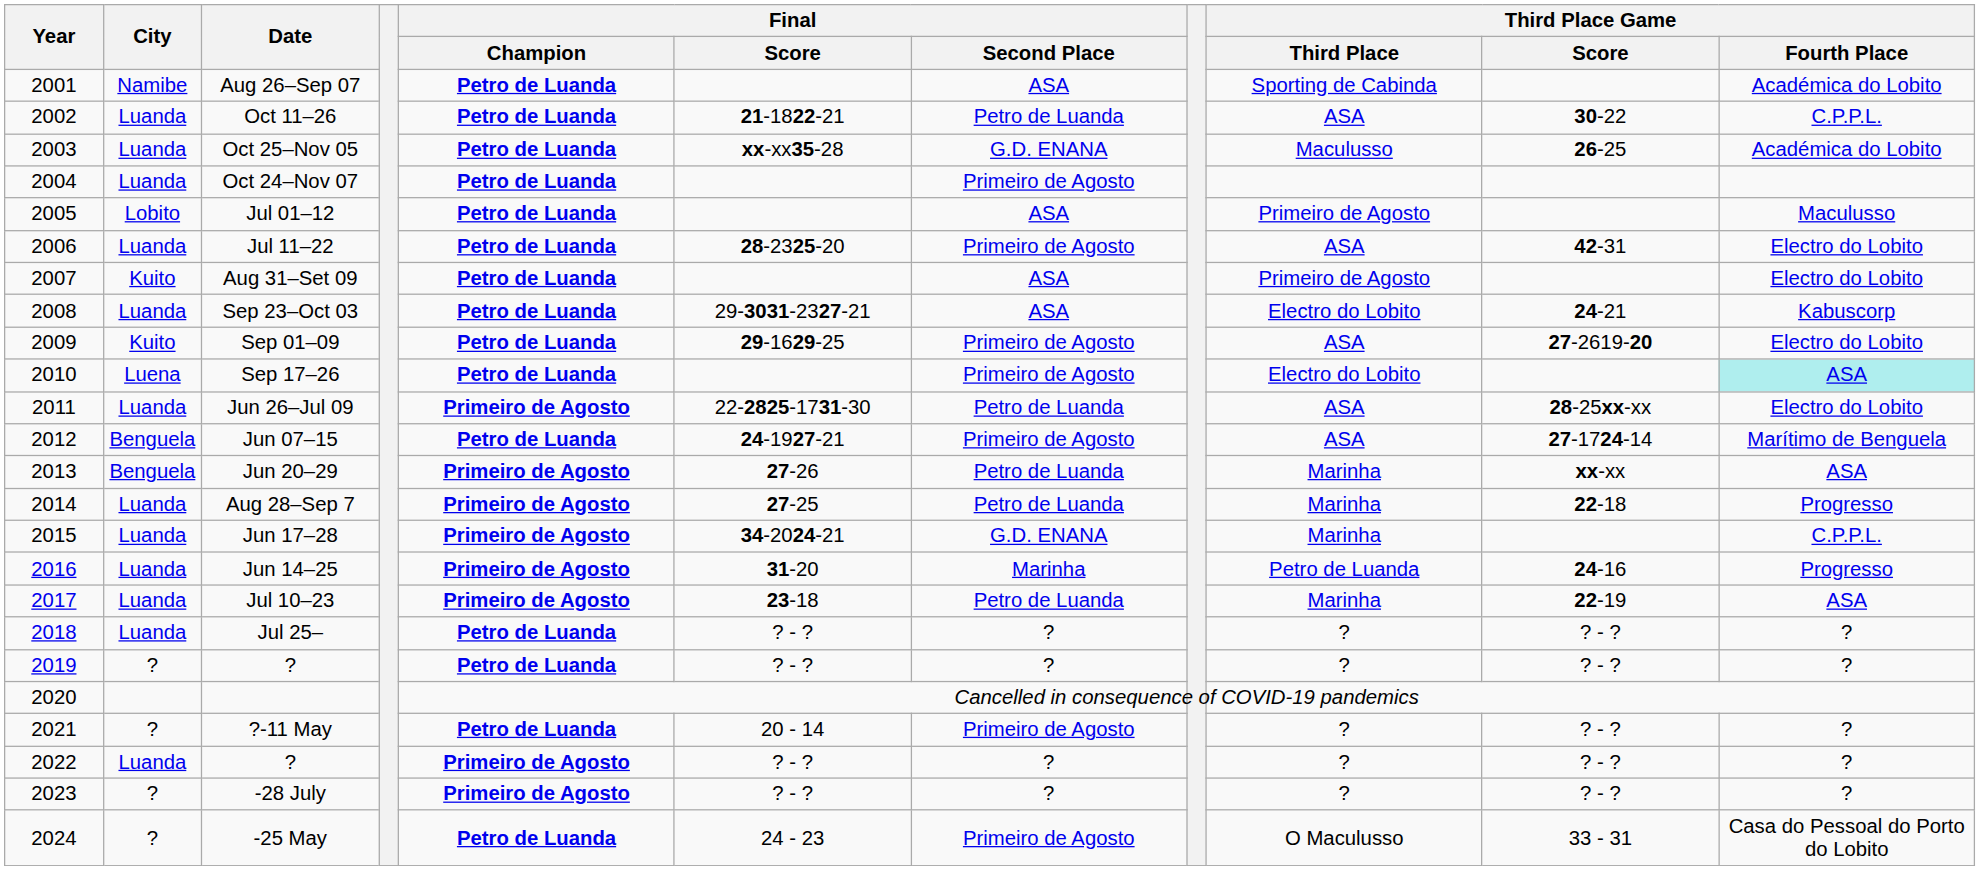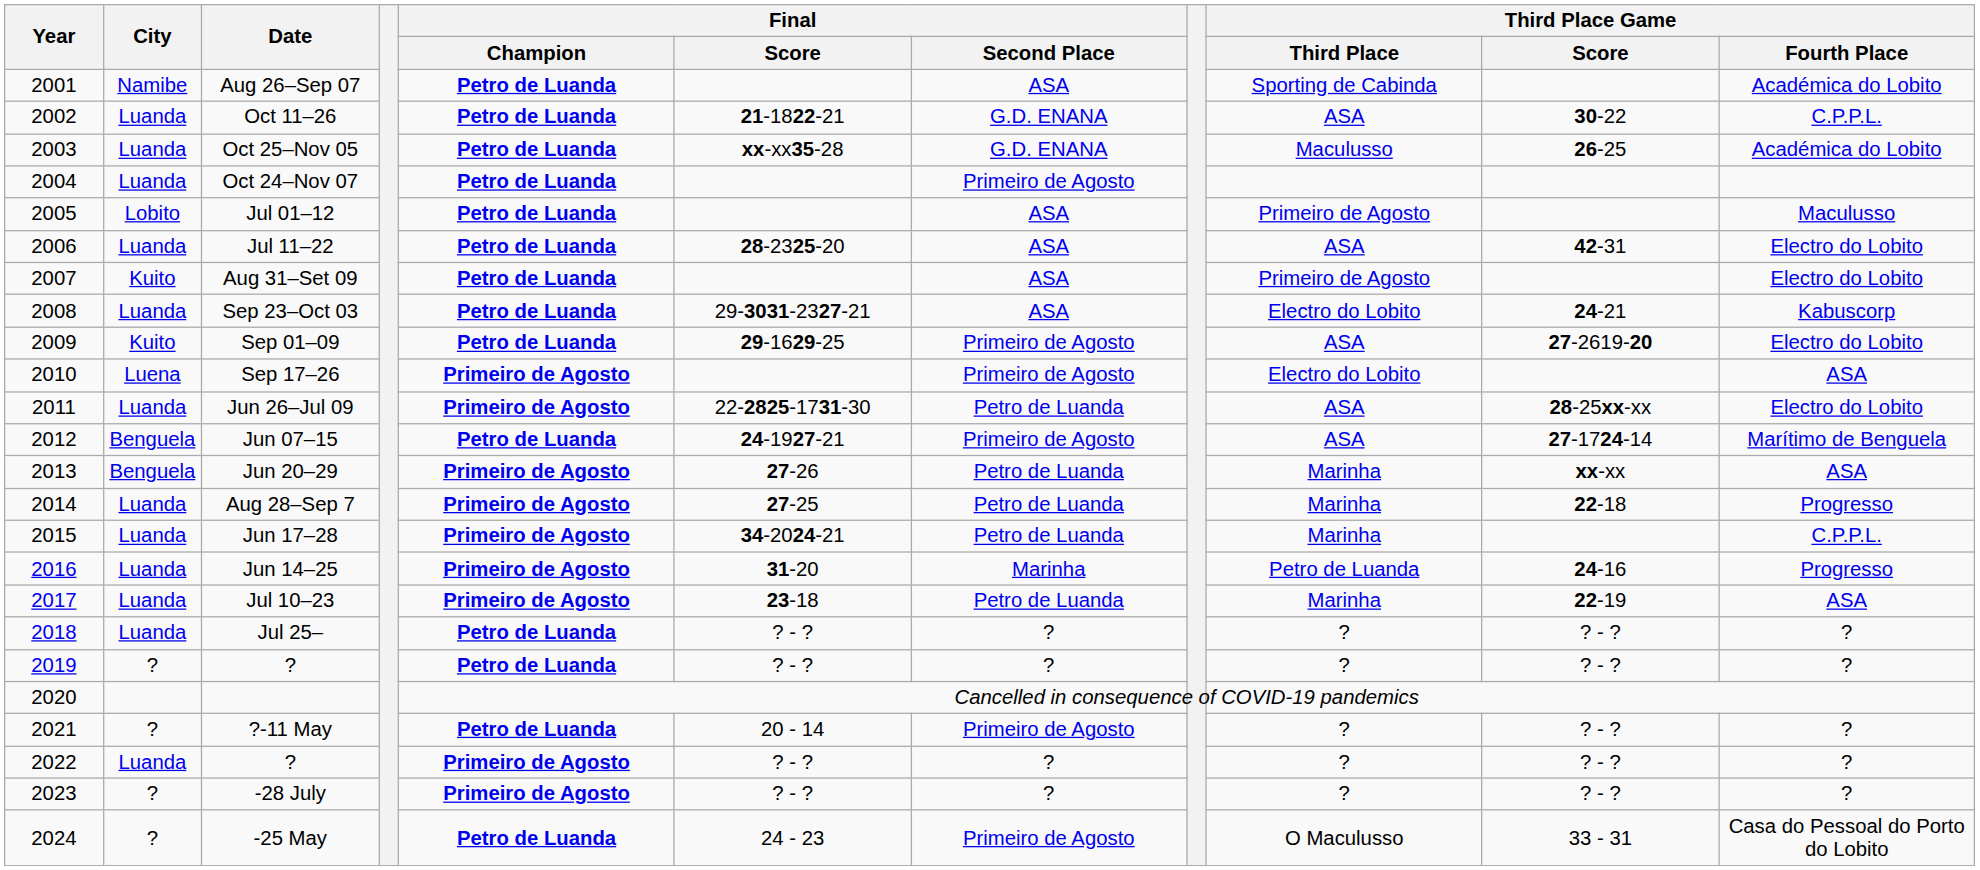 <table class="wikitable" style="width: 98%; text-align: center;">
 <tr>
 <th rowspan=2 width=5%>Year</th>
 <th rowspan=2 width=5%>City</th>
 <th rowspan=2 width=9%>Date</th>
 <th width=1% rowspan=26 bgcolor=ffffff></th>
 <th colspan=3>Final</th>
 <th width=1% rowspan=26 bgcolor=ffffff></th>
 <th colspan=3>Third Place Game</th>
 </tr>
 <tr>
 <th width=14%>Champion</th>
 <th width=12%>Score</th>
 <th width=14%>Second Place</th>
 <th width=14%>Third Place</th>
 <th width=12%>Score</th>
 <th width=14%>Fourth Place</th>
 </tr>
 <tr>
 <td>2001 </td>
 <td><a href='#'>Namibe</a></td>
 <td>Aug 26–Sep 07</td>
 <td><strong><a href='#'>Petro de Luanda</a></strong></td>
 <td></td>
 <td><a href='#'>ASA</a></td>
 <td><a href='#'>Sporting de Cabinda</a></td>
 <td></td>
 <td><a href='#'>Académica do Lobito</a></td>
 </tr>
 <tr>
 <td>2002 </td>
 <td><a href='#'>Luanda</a></td>
 <td>Oct 11–26</td>
 <td><strong><a href='#'>Petro de Luanda</a></strong></td>
 <td><strong>21</strong>-18<strong>22</strong>-21</td>
-<td><a href='#'>Petro de Luanda</a></td>
+<td><a href='#'>G.D. ENANA</a></td>
 <td><a href='#'>ASA</a></td>
 <td><strong>30</strong>-22</td>
 <td><a href='#'>C.P.P.L.</a></td>
 </tr>
 <tr>
 <td>2003 </td>
 <td><a href='#'>Luanda</a></td>
 <td>Oct 25–Nov 05</td>
 <td><strong><a href='#'>Petro de Luanda</a></strong></td>
 <td><strong>xx</strong>-xx<strong>35</strong>-28</td>
 <td><a href='#'>G.D. ENANA</a></td>
 <td><a href='#'>Maculusso</a></td>
 <td><strong>26</strong>-25</td>
 <td><a href='#'>Académica do Lobito</a></td>
 </tr>
 <tr>
 <td>2004 </td>
 <td><a href='#'>Luanda</a></td>
 <td>Oct 24–Nov 07</td>
 <td><strong><a href='#'>Petro de Luanda</a></strong></td>
 <td></td>
 <td><a href='#'>Primeiro de Agosto</a></td>
 <td></td>
 <td></td>
 <td></td>
 </tr>
 <tr>
 <td>2005 </td>
 <td><a href='#'>Lobito</a></td>
 <td>Jul 01–12</td>
 <td><strong><a href='#'>Petro de Luanda</a></strong></td>
 <td></td>
 <td><a href='#'>ASA</a></td>
 <td><a href='#'>Primeiro de Agosto</a></td>
 <td></td>
 <td><a href='#'>Maculusso</a></td>
 </tr>
 <tr>
 <td>2006 </td>
 <td><a href='#'>Luanda</a></td>
 <td>Jul 11–22</td>
 <td><strong><a href='#'>Petro de Luanda</a></strong></td>
 <td><strong>28</strong>-23<strong>25</strong>-20</td>
-<td><a href='#'>Primeiro de Agosto</a></td>
+<td><a href='#'>ASA</a></td>
 <td><a href='#'>ASA</a></td>
 <td><strong>42</strong>-31</td>
 <td><a href='#'>Electro do Lobito</a></td>
 </tr>
 <tr>
 <td>2007 </td>
 <td><a href='#'>Kuito</a></td>
 <td>Aug 31–Set 09</td>
 <td><strong><a href='#'>Petro de Luanda</a></strong></td>
 <td></td>
 <td><a href='#'>ASA</a></td>
 <td><a href='#'>Primeiro de Agosto</a></td>
 <td></td>
 <td><a href='#'>Electro do Lobito</a></td>
 </tr>
 <tr>
 <td>2008 </td>
 <td><a href='#'>Luanda</a></td>
 <td>Sep 23–Oct 03</td>
 <td><strong><a href='#'>Petro de Luanda</a></strong></td>
 <td>29-<strong>30</strong><strong>31</strong>-23<strong>27</strong>-21</td>
 <td><a href='#'>ASA</a></td>
 <td><a href='#'>Electro do Lobito</a></td>
 <td><strong>24</strong>-21</td>
 <td><a href='#'>Kabuscorp</a></td>
 </tr>
 <tr>
 <td>2009 </td>
 <td><a href='#'>Kuito</a></td>
 <td>Sep 01–09</td>
 <td><strong><a href='#'>Petro de Luanda</a></strong></td>
 <td><strong>29</strong>-16<strong>29</strong>-25</td>
 <td><a href='#'>Primeiro de Agosto</a></td>
 <td><a href='#'>ASA</a></td>
 <td><strong>27</strong>-2619-<strong>20</strong></td>
 <td><a href='#'>Electro do Lobito</a></td>
 </tr>
 <tr>
 <td>2010 </td>
 <td><a href='#'>Luena</a></td>
 <td>Sep 17–26</td>
-<td><strong><a href='#'>Petro de Luanda</a></strong></td>
+<td><strong><a href='#'>Primeiro de Agosto</a></strong></td>
 <td></td>
 <td><a href='#'>Primeiro de Agosto</a></td>
 <td><a href='#'>Electro do Lobito</a></td>
 <td></td>
-<td style="background: paleturquoise;"><a href='#'>ASA</a></td>
+<td><a href='#'>ASA</a></td>
 </tr>
 <tr>
 <td>2011 </td>
 <td><a href='#'>Luanda</a></td>
 <td>Jun 26–Jul 09</td>
 <td><strong><a href='#'>Primeiro de Agosto</a></strong></td>
 <td>22-<strong>28</strong><strong>25</strong>-17<strong>31</strong>-30</td>
 <td><a href='#'>Petro de Luanda</a></td>
 <td><a href='#'>ASA</a></td>
 <td><strong>28</strong>-25<strong>xx</strong>-xx</td>
 <td><a href='#'>Electro do Lobito</a></td>
 </tr>
 <tr>
 <td>2012 </td>
 <td><a href='#'>Benguela</a></td>
 <td>Jun 07–15</td>
 <td><strong><a href='#'>Petro de Luanda</a></strong></td>
 <td><strong>24</strong>-19<strong>27</strong>-21</td>
 <td><a href='#'>Primeiro de Agosto</a></td>
 <td><a href='#'>ASA</a></td>
 <td><strong>27</strong>-17<strong>24</strong>-14</td>
 <td><a href='#'>Marítimo de Benguela</a></td>
 </tr>
 <tr>
 <td>2013 </td>
 <td><a href='#'>Benguela</a></td>
 <td>Jun 20–29</td>
 <td><strong><a href='#'>Primeiro de Agosto</a></strong></td>
 <td><strong>27</strong>-26</td>
 <td><a href='#'>Petro de Luanda</a></td>
 <td><a href='#'>Marinha</a></td>
 <td><strong>xx</strong>-xx</td>
 <td><a href='#'>ASA</a></td>
 </tr>
 <tr>
 <td>2014 </td>
 <td><a href='#'>Luanda</a></td>
 <td>Aug 28–Sep 7</td>
 <td><strong><a href='#'>Primeiro de Agosto</a></strong></td>
 <td><strong>27</strong>-25</td>
 <td><a href='#'>Petro de Luanda</a></td>
 <td><a href='#'>Marinha</a></td>
 <td><strong>22</strong>-18</td>
 <td><a href='#'>Progresso</a></td>
 </tr>
 <tr>
 <td>2015 </td>
 <td><a href='#'>Luanda</a></td>
 <td>Jun 17–28</td>
 <td><strong><a href='#'>Primeiro de Agosto</a></strong></td>
 <td><strong>34</strong>-20<strong>24</strong>-21</td>
-<td><a href='#'>G.D. ENANA</a></td>
+<td><a href='#'>Petro de Luanda</a></td>
 <td><a href='#'>Marinha</a></td>
 <td></td>
 <td><a href='#'>C.P.P.L.</a></td>
 </tr>
 <tr>
 <td><a href='#'>2016</a></td>
 <td><a href='#'>Luanda</a></td>
 <td>Jun 14–25</td>
 <td><strong><a href='#'>Primeiro de Agosto</a></strong></td>
 <td><strong>31</strong>-20</td>
 <td><a href='#'>Marinha</a></td>
 <td><a href='#'>Petro de Luanda</a></td>
 <td><strong>24</strong>-16</td>
 <td><a href='#'>Progresso</a></td>
 </tr>
 <tr>
 <td><a href='#'>2017</a></td>
 <td><a href='#'>Luanda</a></td>
 <td>Jul 10–23</td>
 <td><strong><a href='#'>Primeiro de Agosto</a></strong></td>
 <td><strong>23</strong>-18</td>
 <td><a href='#'>Petro de Luanda</a></td>
 <td><a href='#'>Marinha</a></td>
 <td><strong>22</strong>-19</td>
 <td><a href='#'>ASA</a></td>
 </tr>
 <tr>
 <td><a href='#'>2018</a></td>
 <td><a href='#'>Luanda</a></td>
 <td>Jul 25–</td>
 <td><strong><a href='#'>Petro de Luanda</a></strong></td>
 <td>? - ?</td>
 <td>?</td>
 <td>?</td>
 <td>? - ?</td>
 <td>?</td>
 </tr>
 <tr>
 <td><a href='#'>2019</a></td>
 <td>?</td>
 <td>?</td>
 <td><strong><a href='#'>Petro de Luanda</a></strong></td>
 <td>? - ?</td>
 <td>?</td>
 <td>?</td>
 <td>? - ?</td>
 <td>?</td>
 </tr>
 <tr>
 <td>2020</td>
 <td></td>
 <td></td>
 <td colspan="7"><em>Cancelled in consequence of COVID-19 pandemics</td>
 </tr>
 <tr>
 <td>2021</td>
 <td>?</td>
 <td>?-11 May</td>
 <td><strong><a href='#'>Petro de Luanda</a></strong></td>
 <td>20 - 14</td>
 <td><a href='#'>Primeiro de Agosto</a></td>
 <td>?</td>
 <td>? - ?</td>
 <td>?</td>
 </tr>
 <tr>
 <td>2022</td>
 <td><a href='#'>Luanda</a></td>
 <td>?</td>
 <td><strong><a href='#'>Primeiro de Agosto</a></strong></td>
 <td>? - ?</td>
 <td>?</td>
 <td>?</td>
 <td>? - ?</td>
 <td>?</td>
 </tr>
 <tr>
 <td>2023</td>
 <td>?</td>
 <td>-28 July</td>
 <td><strong><a href='#'>Primeiro de Agosto</a></strong></td>
 <td>? - ?</td>
 <td>?</td>
 <td>?</td>
 <td>? - ?</td>
 <td>?</td>
 </tr>
 <tr>
 <td>2024</td>
 <td>?</td>
 <td>-25 May</td>
 <td><strong><a href='#'>Petro de Luanda</a></strong></td>
 <td>24 - 23</td>
 <td><a href='#'>Primeiro de Agosto</a></td>
 <td>O Maculusso</td>
 <td>33 - 31</td>
 <td>Casa do Pessoal do Porto do Lobito</td>
 </tr>
 </table>
